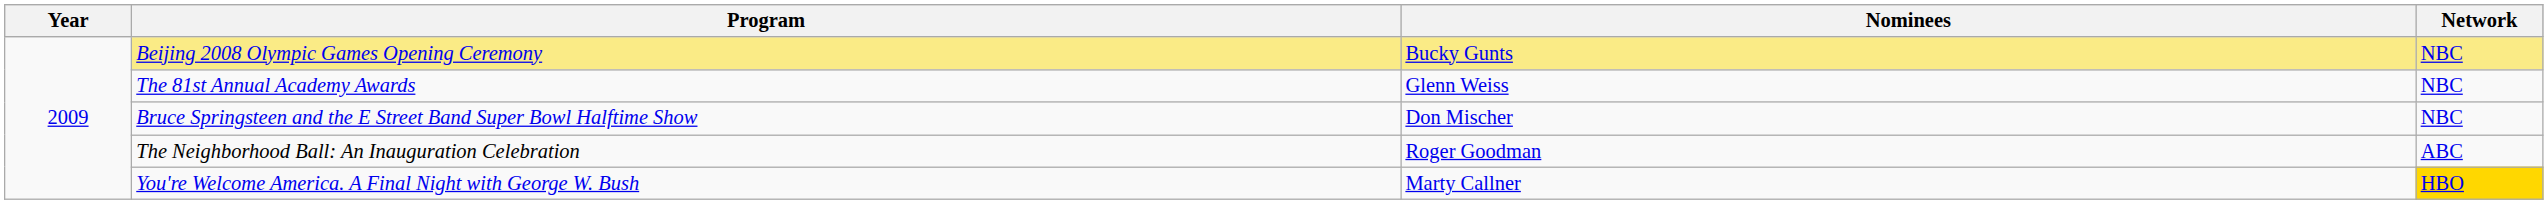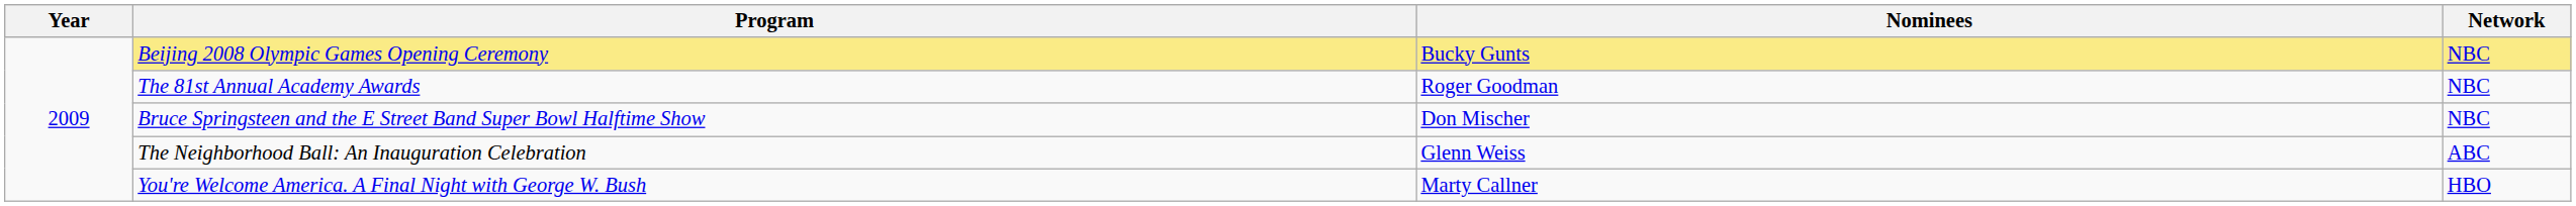 <table class="wikitable" style="width:100%">
 <tr bgcolor="#bebebe">
 <th width="5%">Year</th>
 <th width="50%">Program</th>
 <th width="40%">Nominees</th>
 <th width="5%">Network</th>
 </tr>
 <tr>
 <td rowspan="5" align=center><a href='#'>2009</a><br></td>
 <td style="background:#FAEB86;"><em><a href='#'>Beijing 2008 Olympic Games Opening Ceremony</a></em></td>
 <td style="background:#FAEB86;"><a href='#'>Bucky Gunts</a></td>
 <td style="background:#FAEB86;"><a href='#'>NBC</a></td>
 </tr>
 <tr>
 <td><em><a href='#'>The 81st Annual Academy Awards</a></em></td>
-<td><a href='#'>Glenn Weiss</a></td>
+<td><a href='#'>Roger Goodman</a></td>
 <td><a href='#'>NBC</a></td>
 </tr>
 <tr>
 <td><em><a href='#'>Bruce Springsteen and the E Street Band Super Bowl Halftime Show</a></em></td>
 <td><a href='#'>Don Mischer</a></td>
 <td><a href='#'>NBC</a></td>
 </tr>
 <tr>
 <td><em>The Neighborhood Ball: An Inauguration Celebration</em></td>
-<td><a href='#'>Roger Goodman</a></td>
+<td><a href='#'>Glenn Weiss</a></td>
 <td><a href='#'>ABC</a></td>
 </tr>
 <tr>
 <td><em><a href='#'>You're Welcome America. A Final Night with George W. Bush</a></em></td>
 <td><a href='#'>Marty Callner</a></td>
-<td style="background: gold;"><a href='#'>HBO</a></td>
+<td><a href='#'>HBO</a></td>
 </tr>
 </table>
